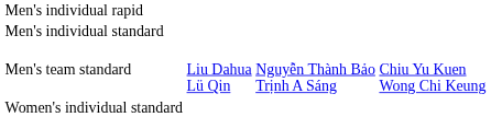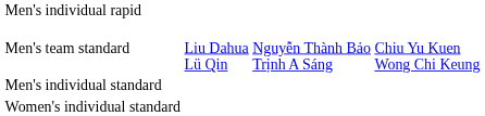 <table>
 <tr>
 <td>Men's individual rapid</td>
-<td></td>
-<td></td>
-<td></td>
-</tr>
-<tr>
-<td>Men's individual standard</td>
 <td></td>
 <td></td>
 <td></td>
 </tr>
 <tr>
 <td>Men's team standard</td>
 <td><br><a href='#'>Liu Dahua</a><br><a href='#'>Lü Qin</a></td>
 <td><br><a href='#'>Nguyễn Thành Bảo</a><br><a href='#'>Trịnh A Sáng</a></td>
 <td><br><a href='#'>Chiu Yu Kuen</a><br><a href='#'>Wong Chi Keung</a></td>
 </tr>
 <tr>
+<td>Men's individual standard</td>
+<td></td>
+<td></td>
+<td></td>
+</tr>
+<tr>
 <td>Women's individual standard</td>
 <td></td>
 <td></td>
 <td></td>
 </tr>
 </table>
